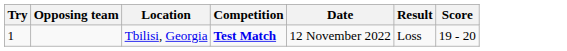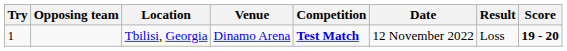 <table class="wikitable">
 <tr>
 <th>Try</th>
 <th>Opposing team</th>
 <th>Location</th>
+<th>Venue</th>
 <th>Competition</th>
 <th>Date</th>
 <th>Result</th>
 <th>Score</th>
 </tr>
 <tr>
 <td>1</td>
 <td></td>
 <td><a href='#'>Tbilisi</a>, <a href='#'>Georgia</a></td>
+<td><a href='#'>Dinamo Arena</a></td>
 <td><strong><a href='#'>Test Match</a></strong></td>
 <td>12 November 2022</td>
 <td>Loss</td>
-<td>19 - 20</td>
+<td><strong>19 - 20</strong></td>
 </tr>
 </table>
